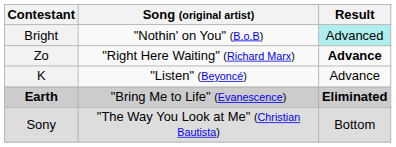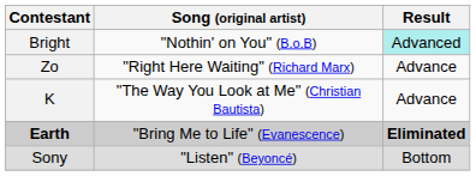 <table class="wikitable" style="text-align:center;">
 <tr>
 <th scope="col">Contestant</th>
 <th style="width:290px;" scope="col">Song <small>(original artist)</small></th>
 <th scope="col">Result</th>
 </tr>
 <tr>
 <th scope="row" style="font-weight:normal;">Bright</th>
 <td>"Nothin' on You" <small>(<a href='#'>B.o.B</a>)</small></td>
 <td style="background: paleturquoise;">Advanced</td>
 </tr>
 <tr>
 <th scope="row" style="font-weight:normal;">Zo</th>
 <td>"Right Here Waiting" <small>(<a href='#'>Richard Marx</a>)</small></td>
-<td><strong>Advance</strong></td>
+<td>Advance</td>
 </tr>
 <tr>
 <th scope="row" style="font-weight:normal;">K</th>
-<td>"Listen" <small>(<a href='#'>Beyoncé</a>)</small></td>
+<td>"The Way You Look at Me" <small>(<a href='#'>Christian Bautista</a>)</small></td>
 <td>Advance</td>
 </tr>
 <tr style="background:#ccc;">
 <th scope="row" style="background-color:#CCCCCC; font-weight:normal;"><strong>Earth</strong></th>
 <td>"Bring Me to Life" <small>(<a href='#'>Evanescence</a>)</small></td>
 <td><strong>Eliminated</strong></td>
 </tr>
 <tr style="background:#ddd;">
 <th scope="row" style="background-color:#DDDDDD; font-weight:normal;">Sony</th>
-<td>"The Way You Look at Me" <small>(<a href='#'>Christian Bautista</a>)</small></td>
+<td>"Listen" <small>(<a href='#'>Beyoncé</a>)</small></td>
 <td>Bottom</td>
 </tr>
 </table>
